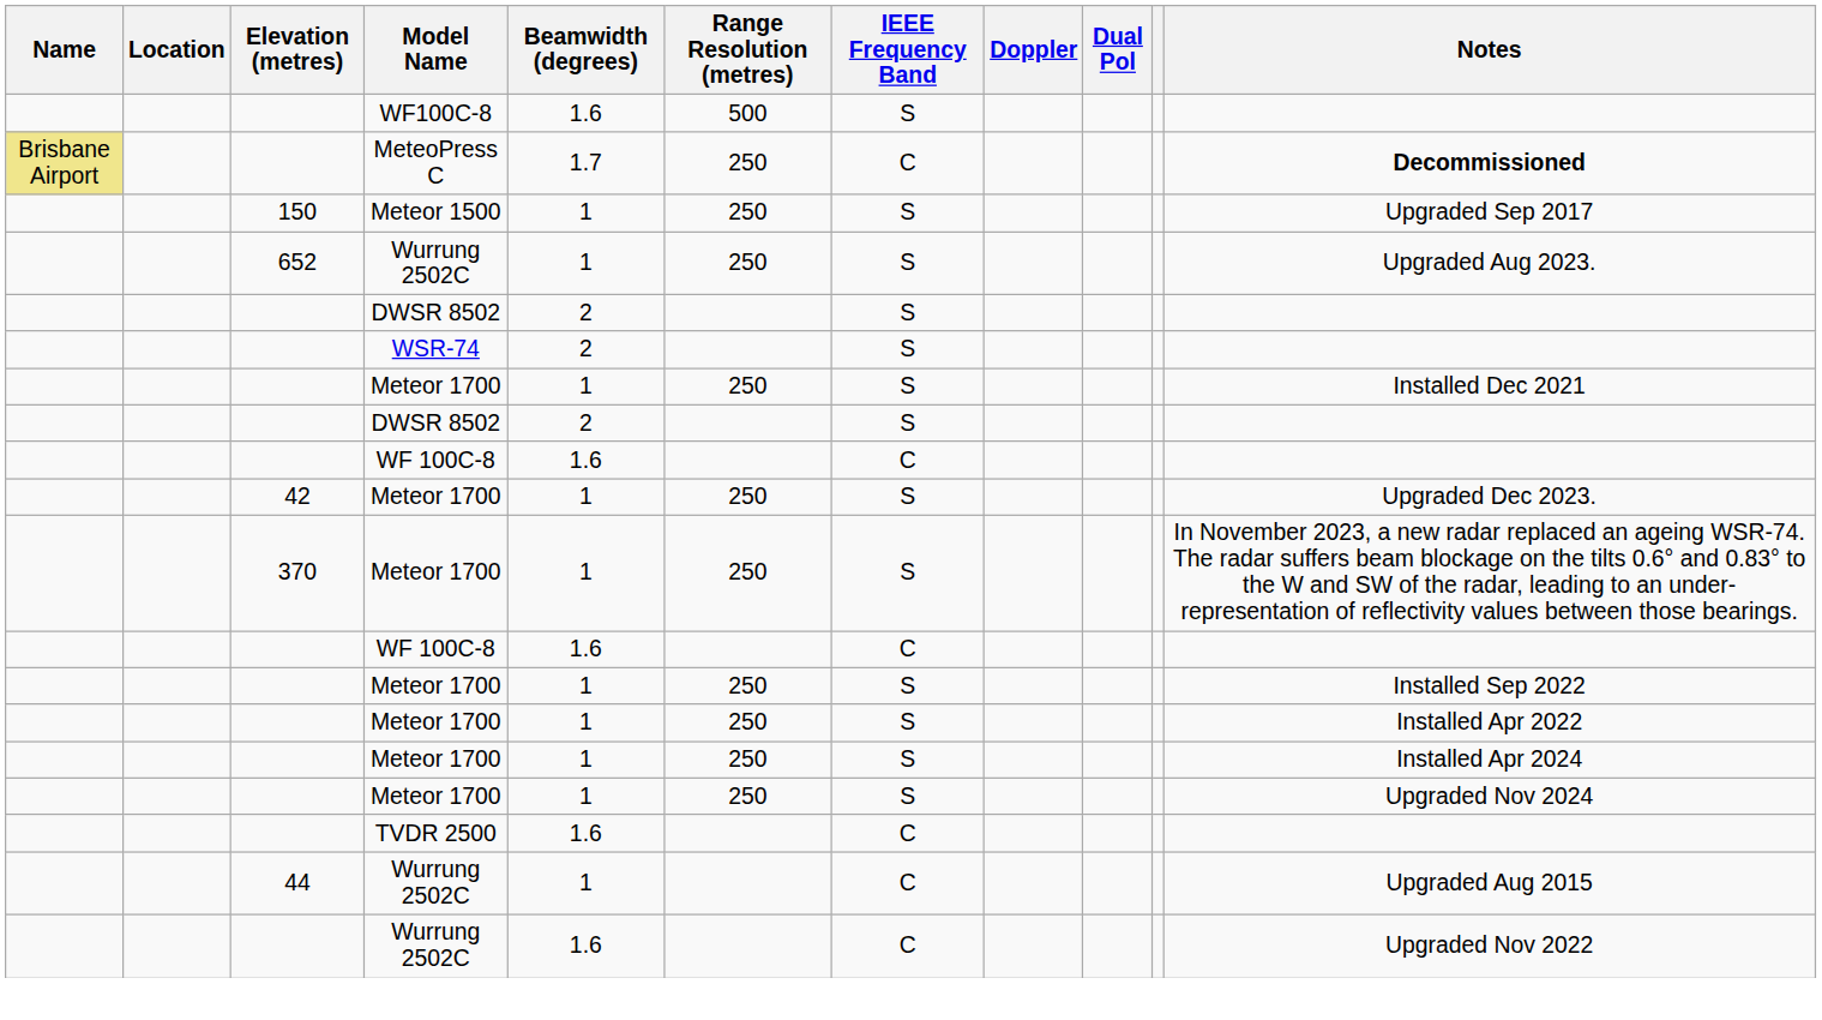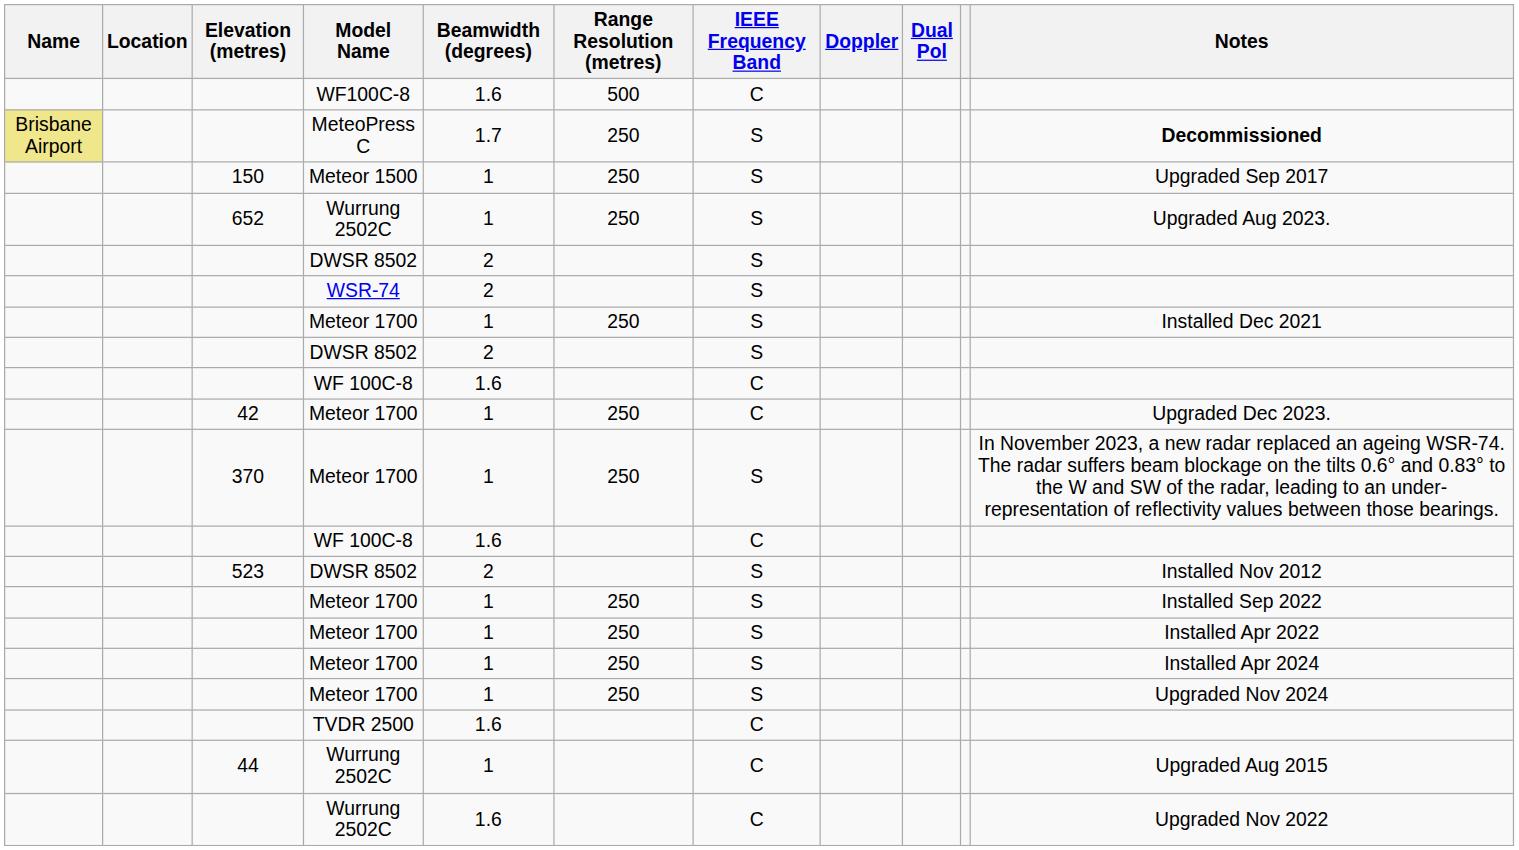 <table class="wikitable sortable" style="text-align:center">
 <tr>
 <th>Name</th>
 <th>Location</th>
 <th>Elevation (metres)</th>
 <th>Model Name</th>
 <th>Beamwidth (degrees)</th>
 <th>Range Resolution (metres)</th>
 <th><a href='#'>IEEE Frequency Band</a></th>
 <th><a href='#'>Doppler</a></th>
 <th><a href='#'>Dual Pol</a></th>
 <th></th>
 <th>Notes</th>
 </tr>
 <tr>
 <td></td>
 <td></td>
 <td></td>
 <td>WF100C-8</td>
 <td>1.6</td>
 <td>500</td>
-<td>S</td>
+<td>C</td>
 <td></td>
 <td></td>
 <td></td>
 <td></td>
 </tr>
 <tr>
 <td style="background: khaki;">Brisbane Airport</td>
 <td></td>
 <td></td>
 <td>MeteoPress C</td>
 <td>1.7</td>
 <td>250</td>
-<td>C</td>
+<td>S</td>
 <td></td>
 <td></td>
 <td></td>
 <td><strong>Decommissioned</strong></td>
 </tr>
 <tr>
 <td></td>
 <td></td>
 <td>150</td>
 <td>Meteor 1500</td>
 <td>1</td>
 <td>250</td>
 <td>S</td>
 <td></td>
 <td> </td>
 <td></td>
 <td>Upgraded Sep 2017</td>
 </tr>
 <tr>
 <td></td>
 <td></td>
 <td>652</td>
 <td>Wurrung 2502C</td>
 <td>1</td>
 <td>250</td>
 <td>S</td>
 <td></td>
 <td></td>
 <td></td>
 <td>Upgraded Aug 2023.</td>
 </tr>
 <tr>
 <td></td>
 <td></td>
 <td></td>
 <td>DWSR 8502</td>
 <td>2</td>
 <td></td>
 <td>S</td>
 <td></td>
 <td></td>
 <td></td>
 <td></td>
 </tr>
 <tr>
 <td></td>
 <td></td>
 <td></td>
 <td><a href='#'>WSR-74</a></td>
 <td>2</td>
 <td></td>
 <td>S</td>
 <td></td>
 <td></td>
 <td></td>
 <td></td>
 </tr>
 <tr>
 <td></td>
 <td></td>
 <td></td>
 <td>Meteor 1700</td>
 <td>1</td>
 <td>250</td>
 <td>S</td>
 <td></td>
 <td></td>
 <td></td>
 <td>Installed Dec 2021</td>
 </tr>
 <tr>
 <td></td>
 <td></td>
 <td></td>
 <td>DWSR 8502</td>
 <td>2</td>
 <td></td>
 <td>S</td>
 <td></td>
 <td></td>
 <td></td>
 <td></td>
 </tr>
 <tr>
 <td></td>
 <td></td>
 <td></td>
 <td>WF 100C-8</td>
 <td>1.6</td>
 <td></td>
 <td>C</td>
 <td></td>
 <td></td>
 <td></td>
 <td></td>
 </tr>
 <tr>
 <td></td>
 <td></td>
 <td>42</td>
 <td>Meteor 1700</td>
 <td>1</td>
 <td>250</td>
-<td>S</td>
+<td>C</td>
 <td></td>
 <td></td>
 <td></td>
 <td>Upgraded Dec 2023.</td>
 </tr>
 <tr>
 <td></td>
 <td></td>
 <td>370</td>
 <td>Meteor 1700</td>
 <td>1</td>
 <td>250</td>
 <td>S</td>
 <td></td>
 <td></td>
 <td></td>
 <td>In November 2023, a new radar replaced an ageing WSR-74. The radar suffers beam blockage on the tilts 0.6° and 0.83° to the W and SW of the radar, leading to an under-representation of reflectivity values between those bearings.</td>
 </tr>
 <tr>
 <td></td>
 <td></td>
 <td></td>
 <td>WF 100C-8</td>
 <td>1.6</td>
 <td></td>
 <td>C</td>
 <td></td>
 <td></td>
 <td></td>
 <td></td>
+</tr>
+<tr>
+<td></td>
+<td></td>
+<td>523</td>
+<td>DWSR 8502</td>
+<td>2</td>
+<td></td>
+<td>S</td>
+<td></td>
+<td></td>
+<td></td>
+<td>Installed Nov 2012</td>
 </tr>
 <tr>
 <td></td>
 <td></td>
 <td></td>
 <td>Meteor 1700</td>
 <td>1</td>
 <td>250</td>
 <td>S</td>
 <td></td>
 <td></td>
 <td></td>
 <td>Installed Sep 2022</td>
 </tr>
 <tr>
 <td></td>
 <td></td>
 <td></td>
 <td>Meteor 1700</td>
 <td>1</td>
 <td>250</td>
 <td>S</td>
 <td></td>
 <td></td>
 <td></td>
 <td>Installed Apr 2022</td>
 </tr>
 <tr>
 <td></td>
 <td></td>
 <td></td>
 <td>Meteor 1700</td>
 <td>1</td>
 <td>250</td>
 <td>S</td>
 <td></td>
 <td></td>
 <td></td>
 <td>Installed Apr 2024</td>
 </tr>
 <tr>
 <td></td>
 <td></td>
 <td></td>
 <td>Meteor 1700</td>
 <td>1</td>
 <td>250</td>
 <td>S</td>
 <td></td>
 <td></td>
 <td></td>
 <td>Upgraded Nov 2024</td>
 </tr>
 <tr>
 <td></td>
 <td></td>
 <td></td>
 <td>TVDR 2500</td>
 <td>1.6</td>
 <td></td>
 <td>C</td>
 <td></td>
 <td></td>
 <td></td>
 <td></td>
 </tr>
 <tr>
 <td></td>
 <td></td>
 <td>44</td>
 <td>Wurrung 2502C</td>
 <td>1</td>
 <td></td>
 <td>C</td>
 <td></td>
 <td></td>
 <td></td>
 <td>Upgraded Aug 2015</td>
 </tr>
 <tr>
 <td></td>
 <td></td>
 <td></td>
 <td>Wurrung  2502C</td>
 <td>1.6</td>
 <td></td>
 <td>C</td>
 <td></td>
 <td></td>
 <td></td>
 <td>Upgraded Nov 2022</td>
 </tr>
 </table>
